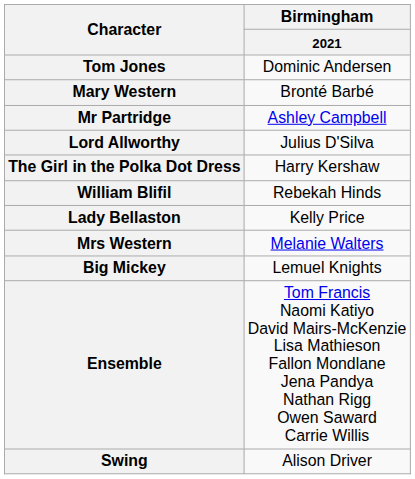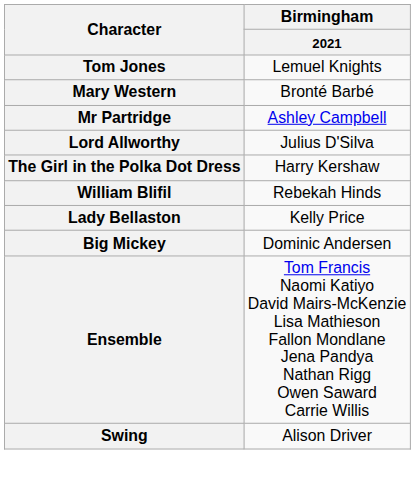 <table class="wikitable">
 <tr>
 <th rowspan="2">Character</th>
 <th>Birmingham</th>
 </tr>
 <tr>
 <th><small>2021</small></th>
 </tr>
 <tr>
 <th>Tom Jones</th>
-<td align="center">Dominic Andersen</td>
+<td align="center">Lemuel Knights</td>
 </tr>
 <tr>
 <th>Mary Western</th>
 <td align="center">Bronté Barbé</td>
 </tr>
 <tr>
 <th>Mr Partridge</th>
 <td align="center"><a href='#'>Ashley Campbell</a></td>
 </tr>
 <tr>
 <th>Lord Allworthy</th>
 <td align="center">Julius D'Silva</td>
 </tr>
 <tr>
 <th>The Girl in the Polka Dot Dress</th>
 <td align="center">Harry Kershaw</td>
 </tr>
 <tr>
 <th>William Blifil</th>
 <td align="center">Rebekah Hinds</td>
 </tr>
 <tr>
 <th>Lady Bellaston</th>
 <td align="center">Kelly Price</td>
 </tr>
 <tr>
-<th>Mrs Western</th>
-<td align="center"><a href='#'>Melanie Walters</a></td>
-</tr>
-<tr>
 <th>Big Mickey</th>
-<td align="center">Lemuel Knights</td>
+<td align="center">Dominic Andersen</td>
 </tr>
 <tr>
 <th>Ensemble</th>
 <td align="center"><a href='#'>Tom Francis</a> <br> Naomi Katiyo <br> David Mairs-McKenzie <br> Lisa Mathieson <br> Fallon Mondlane <br> Jena Pandya <br> Nathan Rigg <br> Owen Saward <br> Carrie Willis</td>
 </tr>
 <tr>
 <th>Swing</th>
 <td align="center">Alison Driver</td>
 </tr>
 </table>
